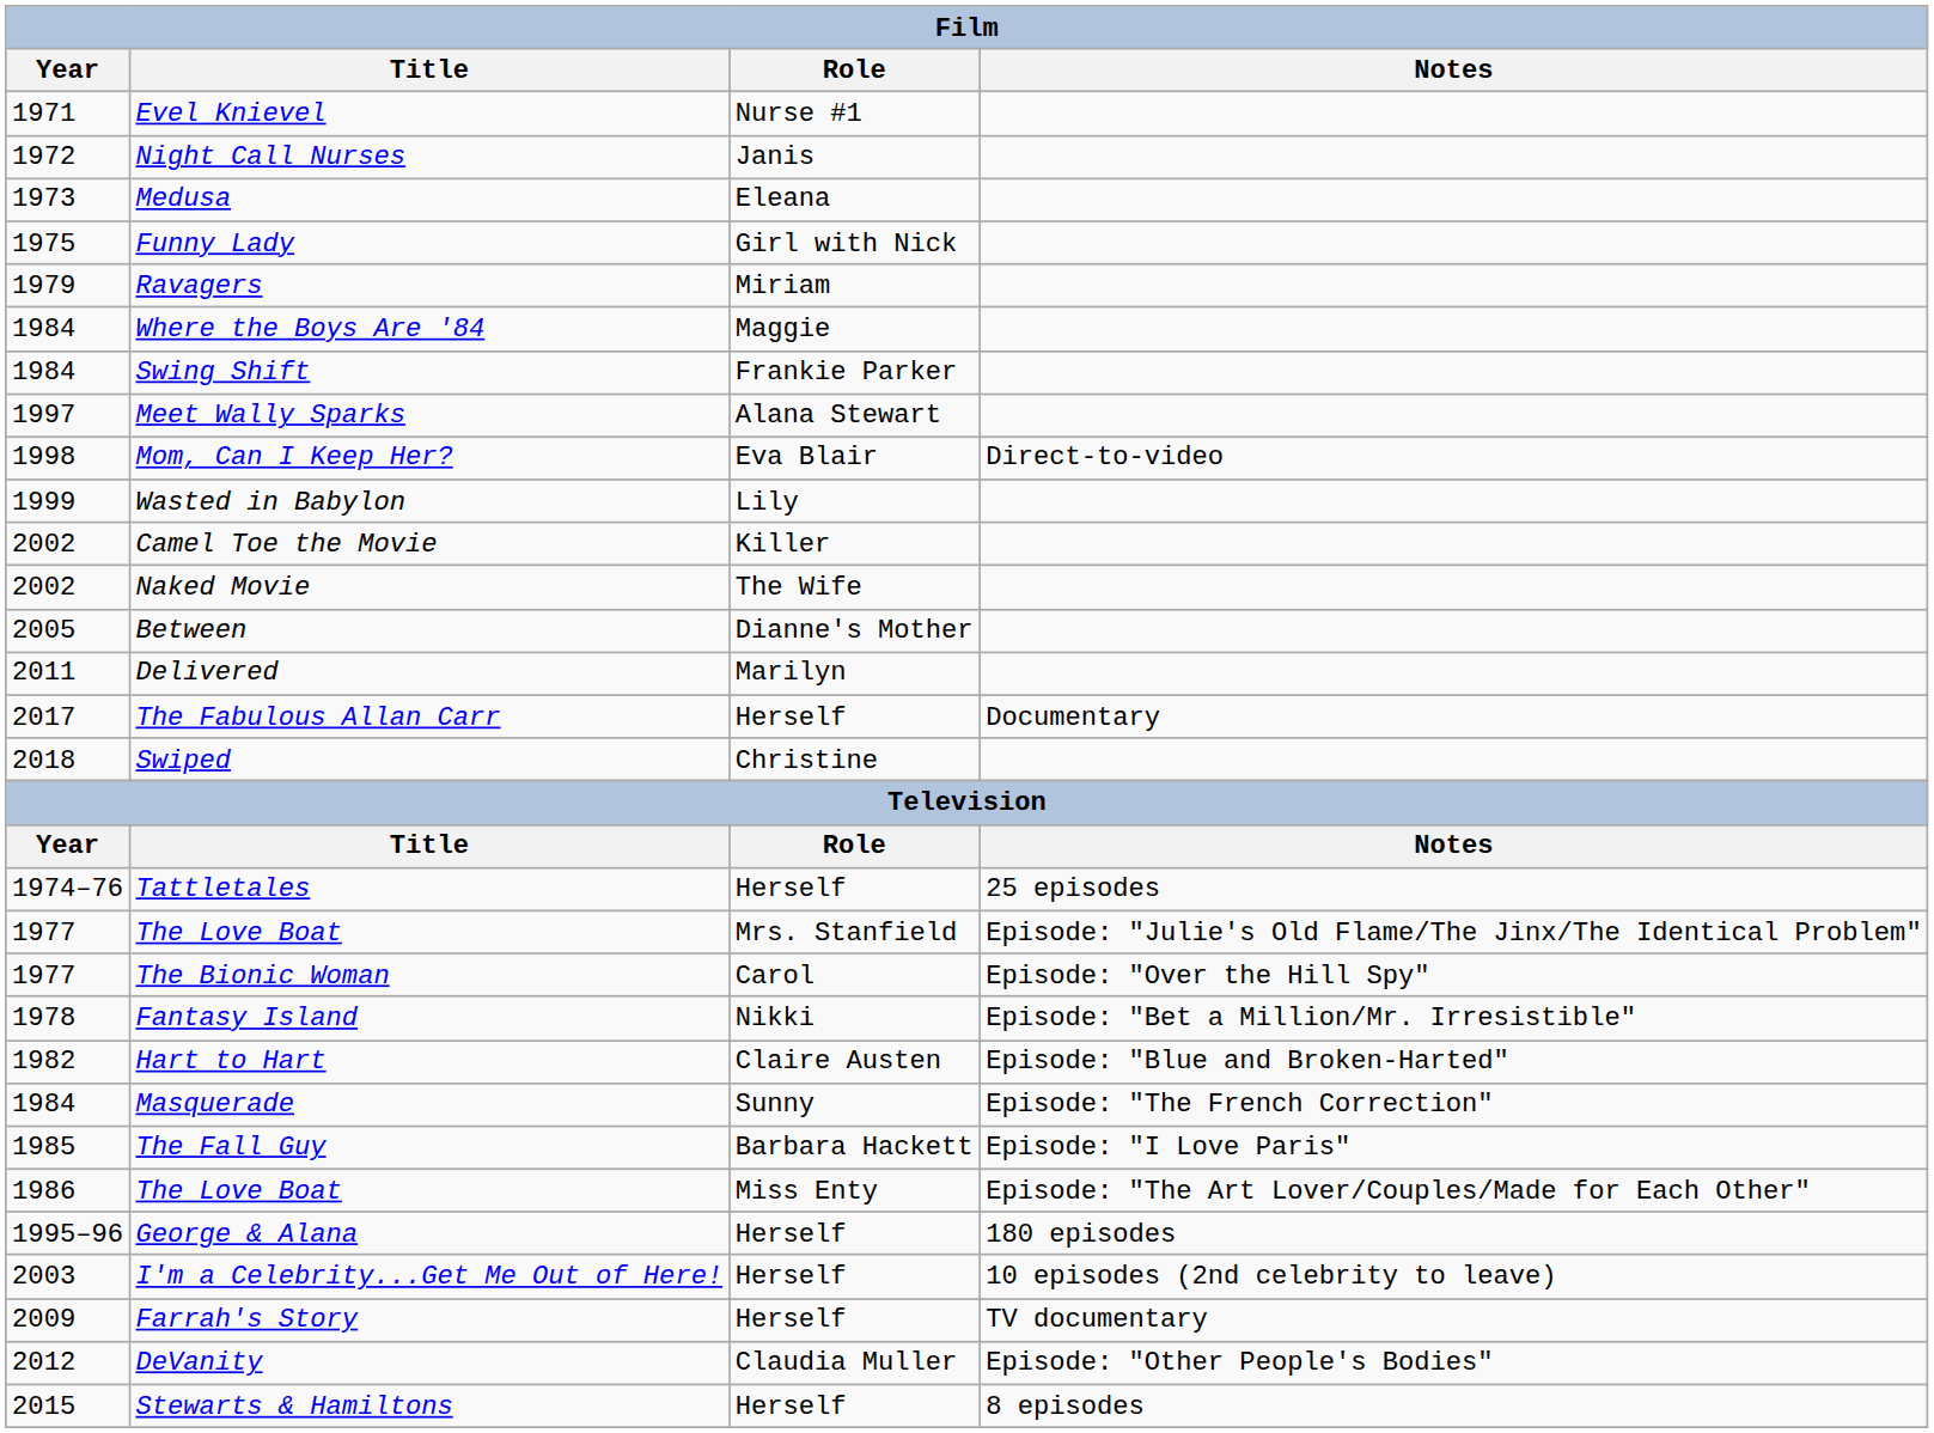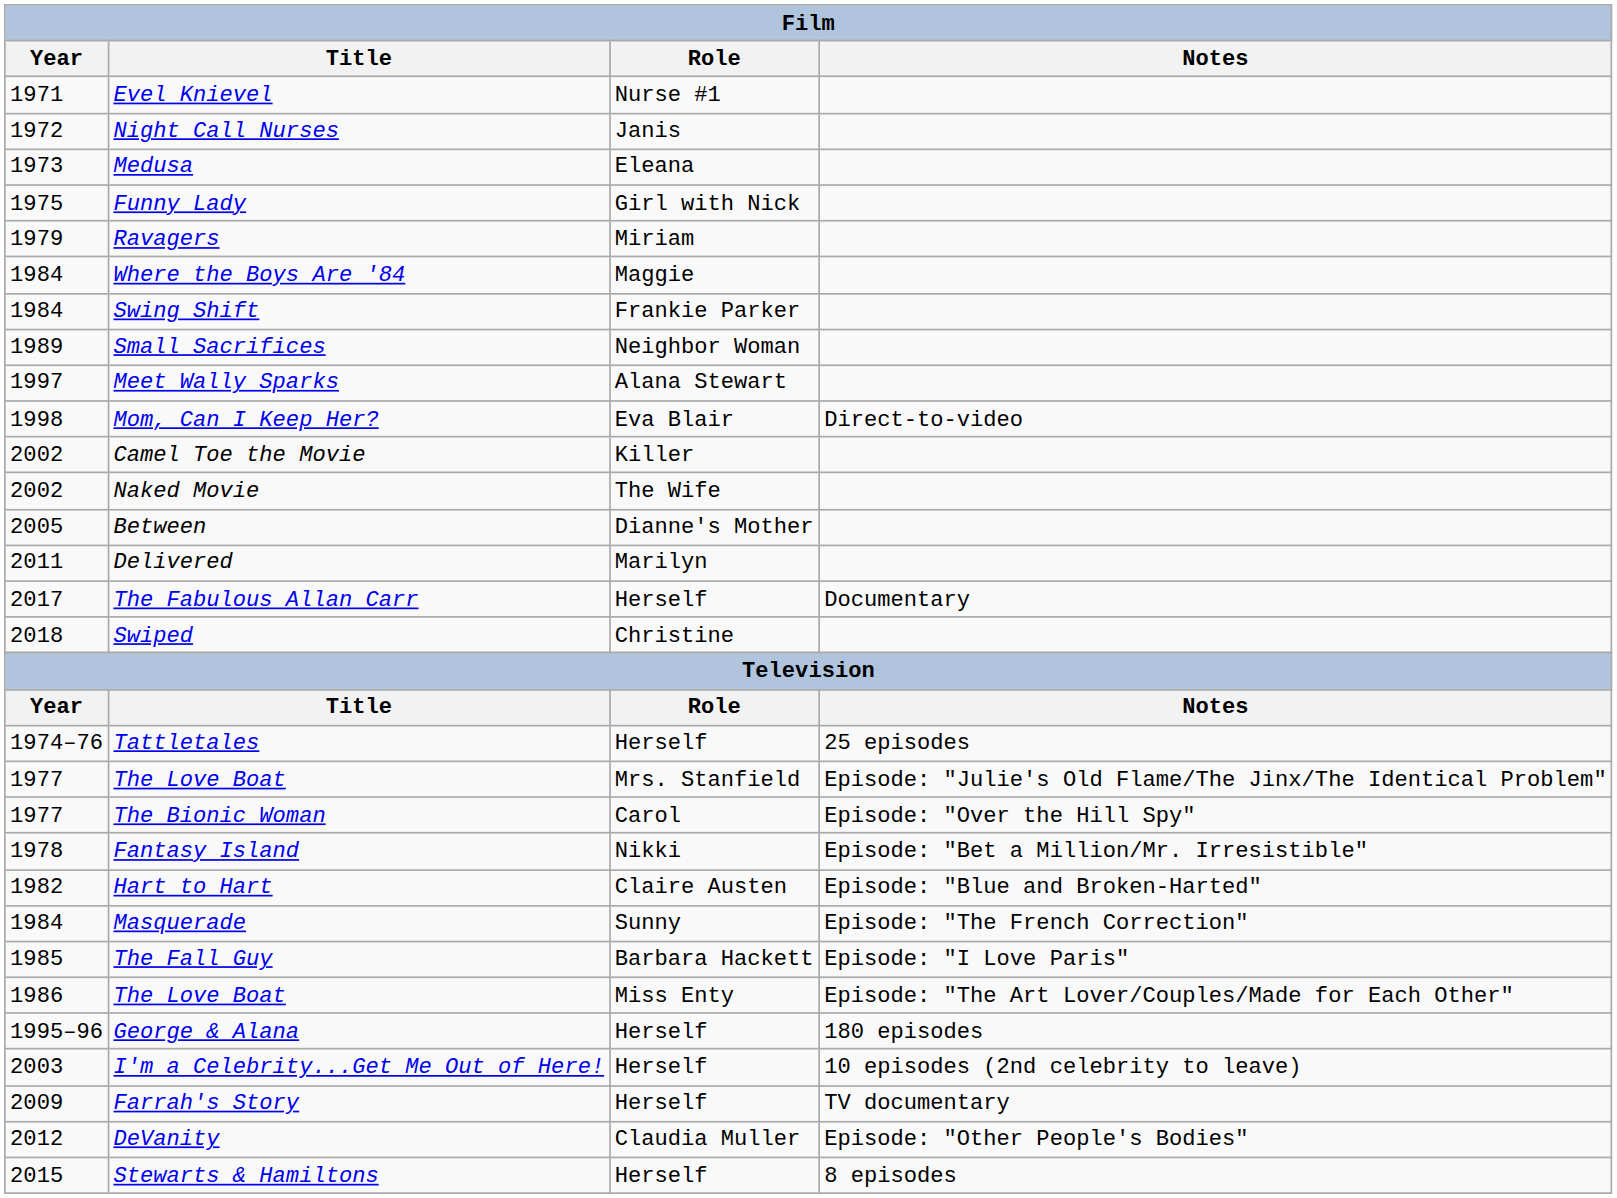 <table class="wikitable sortable">
 <tr>
 <th colspan="4" style="background: LightSteelBlue;">Film</th>
 </tr>
 <tr>
 <th>Year</th>
 <th>Title</th>
 <th>Role</th>
 <th>Notes</th>
 </tr>
 <tr>
 <td>1971</td>
 <td><em><a href='#'>Evel Knievel</a></em></td>
 <td>Nurse #1</td>
 <td></td>
 </tr>
 <tr>
 <td>1972</td>
 <td><em><a href='#'>Night Call Nurses</a></em></td>
 <td>Janis</td>
 <td></td>
 </tr>
 <tr>
 <td>1973</td>
 <td><em><a href='#'>Medusa</a></em></td>
 <td>Eleana</td>
 <td></td>
 </tr>
 <tr>
 <td>1975</td>
 <td><em><a href='#'>Funny Lady</a></em></td>
 <td>Girl with Nick</td>
 <td></td>
 </tr>
 <tr>
 <td>1979</td>
 <td><em><a href='#'>Ravagers</a></em></td>
 <td>Miriam</td>
 <td></td>
 </tr>
 <tr>
 <td>1984</td>
 <td><em><a href='#'>Where the Boys Are '84</a></em></td>
 <td>Maggie</td>
 <td></td>
 </tr>
 <tr>
 <td>1984</td>
 <td><em><a href='#'>Swing Shift</a></em></td>
 <td>Frankie Parker</td>
 <td></td>
 </tr>
 <tr>
+<td>1989</td>
+<td><em><a href='#'>Small Sacrifices</a></em></td>
+<td>Neighbor Woman</td>
+<td></td>
+</tr>
+<tr>
 <td>1997</td>
 <td><em><a href='#'>Meet Wally Sparks</a></em></td>
 <td>Alana Stewart</td>
 <td></td>
 </tr>
 <tr>
 <td>1998</td>
 <td><em><a href='#'>Mom, Can I Keep Her?</a></em></td>
 <td>Eva Blair</td>
 <td>Direct-to-video</td>
-</tr>
-<tr>
-<td>1999</td>
-<td><em>Wasted in Babylon</em></td>
-<td>Lily</td>
-<td></td>
 </tr>
 <tr>
 <td>2002</td>
 <td><em>Camel Toe the Movie</em></td>
 <td>Killer</td>
 <td></td>
 </tr>
 <tr>
 <td>2002</td>
 <td><em>Naked Movie</em></td>
 <td>The Wife</td>
 <td></td>
 </tr>
 <tr>
 <td>2005</td>
 <td><em>Between</em></td>
 <td>Dianne's Mother</td>
 <td></td>
 </tr>
 <tr>
 <td>2011</td>
 <td><em>Delivered</em></td>
 <td>Marilyn</td>
 <td></td>
 </tr>
 <tr>
 <td>2017</td>
 <td><em><a href='#'>The Fabulous Allan Carr</a></em></td>
 <td>Herself</td>
 <td>Documentary</td>
 </tr>
 <tr>
 <td>2018</td>
 <td><em><a href='#'>Swiped</a></em></td>
 <td>Christine</td>
 <td></td>
 </tr>
 <tr>
 </tr>
 <tr>
 <th colspan="4" style="background: LightSteelBlue;">Television</th>
 </tr>
 <tr>
 <th>Year</th>
 <th>Title</th>
 <th>Role</th>
 <th>Notes</th>
 </tr>
 <tr>
 <td>1974–76</td>
 <td><em><a href='#'>Tattletales</a></em></td>
 <td>Herself</td>
 <td>25 episodes</td>
 </tr>
 <tr>
 <td>1977</td>
 <td><em><a href='#'>The Love Boat</a></em></td>
 <td>Mrs. Stanfield</td>
 <td>Episode: "Julie's Old Flame/The Jinx/The Identical Problem"</td>
 </tr>
 <tr>
 <td>1977</td>
 <td><em><a href='#'>The Bionic Woman</a></em></td>
 <td>Carol</td>
 <td>Episode: "Over the Hill Spy"</td>
 </tr>
 <tr>
 <td>1978</td>
 <td><em><a href='#'>Fantasy Island</a></em></td>
 <td>Nikki</td>
 <td>Episode: "Bet a Million/Mr. Irresistible"</td>
 </tr>
 <tr>
 <td>1982</td>
 <td><em><a href='#'>Hart to Hart</a></em></td>
 <td>Claire Austen</td>
 <td>Episode: "Blue and Broken-Harted"</td>
 </tr>
 <tr>
 <td>1984</td>
 <td><em><a href='#'>Masquerade</a></em></td>
 <td>Sunny</td>
 <td>Episode: "The French Correction"</td>
 </tr>
 <tr>
 <td>1985</td>
 <td><em><a href='#'>The Fall Guy</a></em></td>
 <td>Barbara Hackett</td>
 <td>Episode: "I Love Paris"</td>
 </tr>
 <tr>
 <td>1986</td>
 <td><em><a href='#'>The Love Boat</a></em></td>
 <td>Miss Enty</td>
 <td>Episode: "The Art Lover/Couples/Made for Each Other"</td>
 </tr>
 <tr>
 <td>1995–96</td>
 <td><em><a href='#'>George & Alana</a></em></td>
 <td>Herself</td>
 <td>180 episodes</td>
 </tr>
 <tr>
 <td>2003</td>
 <td><em><a href='#'>I'm a Celebrity...Get Me Out of Here!</a></em></td>
 <td>Herself</td>
 <td>10 episodes (2nd celebrity to leave)</td>
 </tr>
 <tr>
 <td>2009</td>
 <td><em><a href='#'>Farrah's Story</a></em></td>
 <td>Herself</td>
 <td>TV documentary</td>
 </tr>
 <tr>
 <td>2012</td>
 <td><em><a href='#'>DeVanity</a></em></td>
 <td>Claudia Muller</td>
 <td>Episode: "Other People's Bodies"</td>
 </tr>
 <tr>
 <td>2015</td>
 <td><em><a href='#'>Stewarts & Hamiltons</a></em></td>
 <td>Herself</td>
 <td>8 episodes</td>
 </tr>
 </table>
